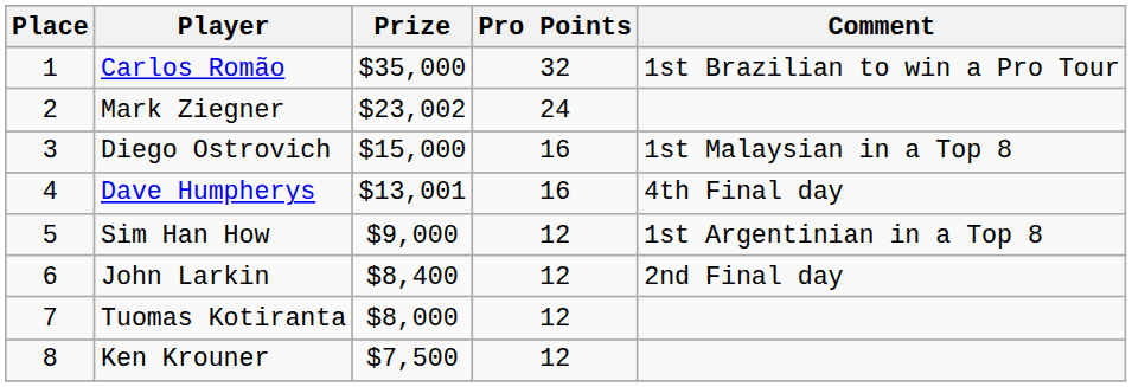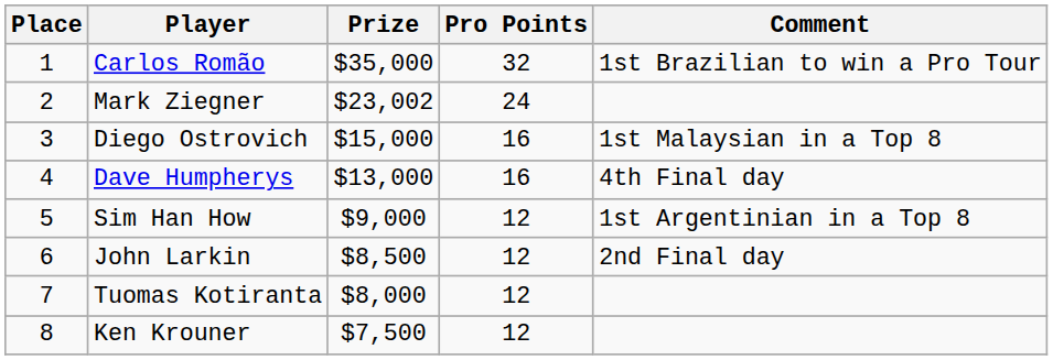 <table class="wikitable">
 <tr>
 <th>Place</th>
 <th>Player</th>
 <th>Prize</th>
 <th>Pro Points</th>
 <th>Comment</th>
 </tr>
 <tr>
 <td align=center>1</td>
 <td> <a href='#'>Carlos Romão</a></td>
 <td align=center>$35,000</td>
 <td align=center>32</td>
 <td>1st Brazilian to win a Pro Tour</td>
 </tr>
 <tr>
 <td align=center>2</td>
 <td> Mark Ziegner</td>
 <td align=center>$23,002</td>
 <td align=center>24</td>
 <td></td>
 </tr>
 <tr>
 <td align=center>3</td>
 <td> Diego Ostrovich</td>
 <td align=center>$15,000</td>
 <td align=center>16</td>
 <td>1st Malaysian in a Top 8</td>
 </tr>
 <tr>
 <td align=center>4</td>
 <td> <a href='#'>Dave Humpherys</a></td>
-<td align=center>$13,001</td>
+<td align=center>$13,000</td>
 <td align=center>16</td>
 <td>4th Final day</td>
 </tr>
 <tr>
 <td align=center>5</td>
 <td> Sim Han How</td>
 <td align=center>$9,000</td>
 <td align=center>12</td>
 <td>1st Argentinian in a Top 8</td>
 </tr>
 <tr>
 <td align=center>6</td>
 <td> John Larkin</td>
-<td align=center>$8,400</td>
+<td align=center>$8,500</td>
 <td align=center>12</td>
 <td>2nd Final day</td>
 </tr>
 <tr>
 <td align=center>7</td>
 <td> Tuomas Kotiranta</td>
 <td align=center>$8,000</td>
 <td align=center>12</td>
 <td></td>
 </tr>
 <tr>
 <td align=center>8</td>
 <td> Ken Krouner</td>
 <td align=center>$7,500</td>
 <td align=center>12</td>
 <td></td>
 </tr>
 </table>
